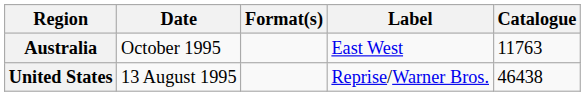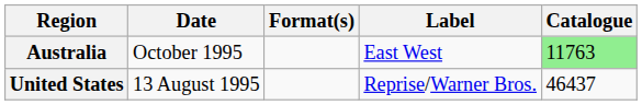 <table class="wikitable plainrowheaders">
 <tr>
 <th scope="col">Region</th>
 <th scope="col">Date</th>
 <th scope="col">Format(s)</th>
 <th scope="col">Label</th>
 <th scope="col">Catalogue</th>
 </tr>
 <tr>
 <th scope="row">Australia</th>
 <td>October 1995</td>
 <td></td>
 <td><a href='#'>East West</a></td>
-<td>11763</td>
+<td style="background: lightgreen;">11763</td>
 </tr>
 <tr>
 <th scope="row">United States</th>
 <td>13 August 1995</td>
 <td></td>
 <td><a href='#'>Reprise</a>/<a href='#'>Warner Bros.</a></td>
-<td>46438</td>
+<td>46437</td>
 </tr>
 </table>
